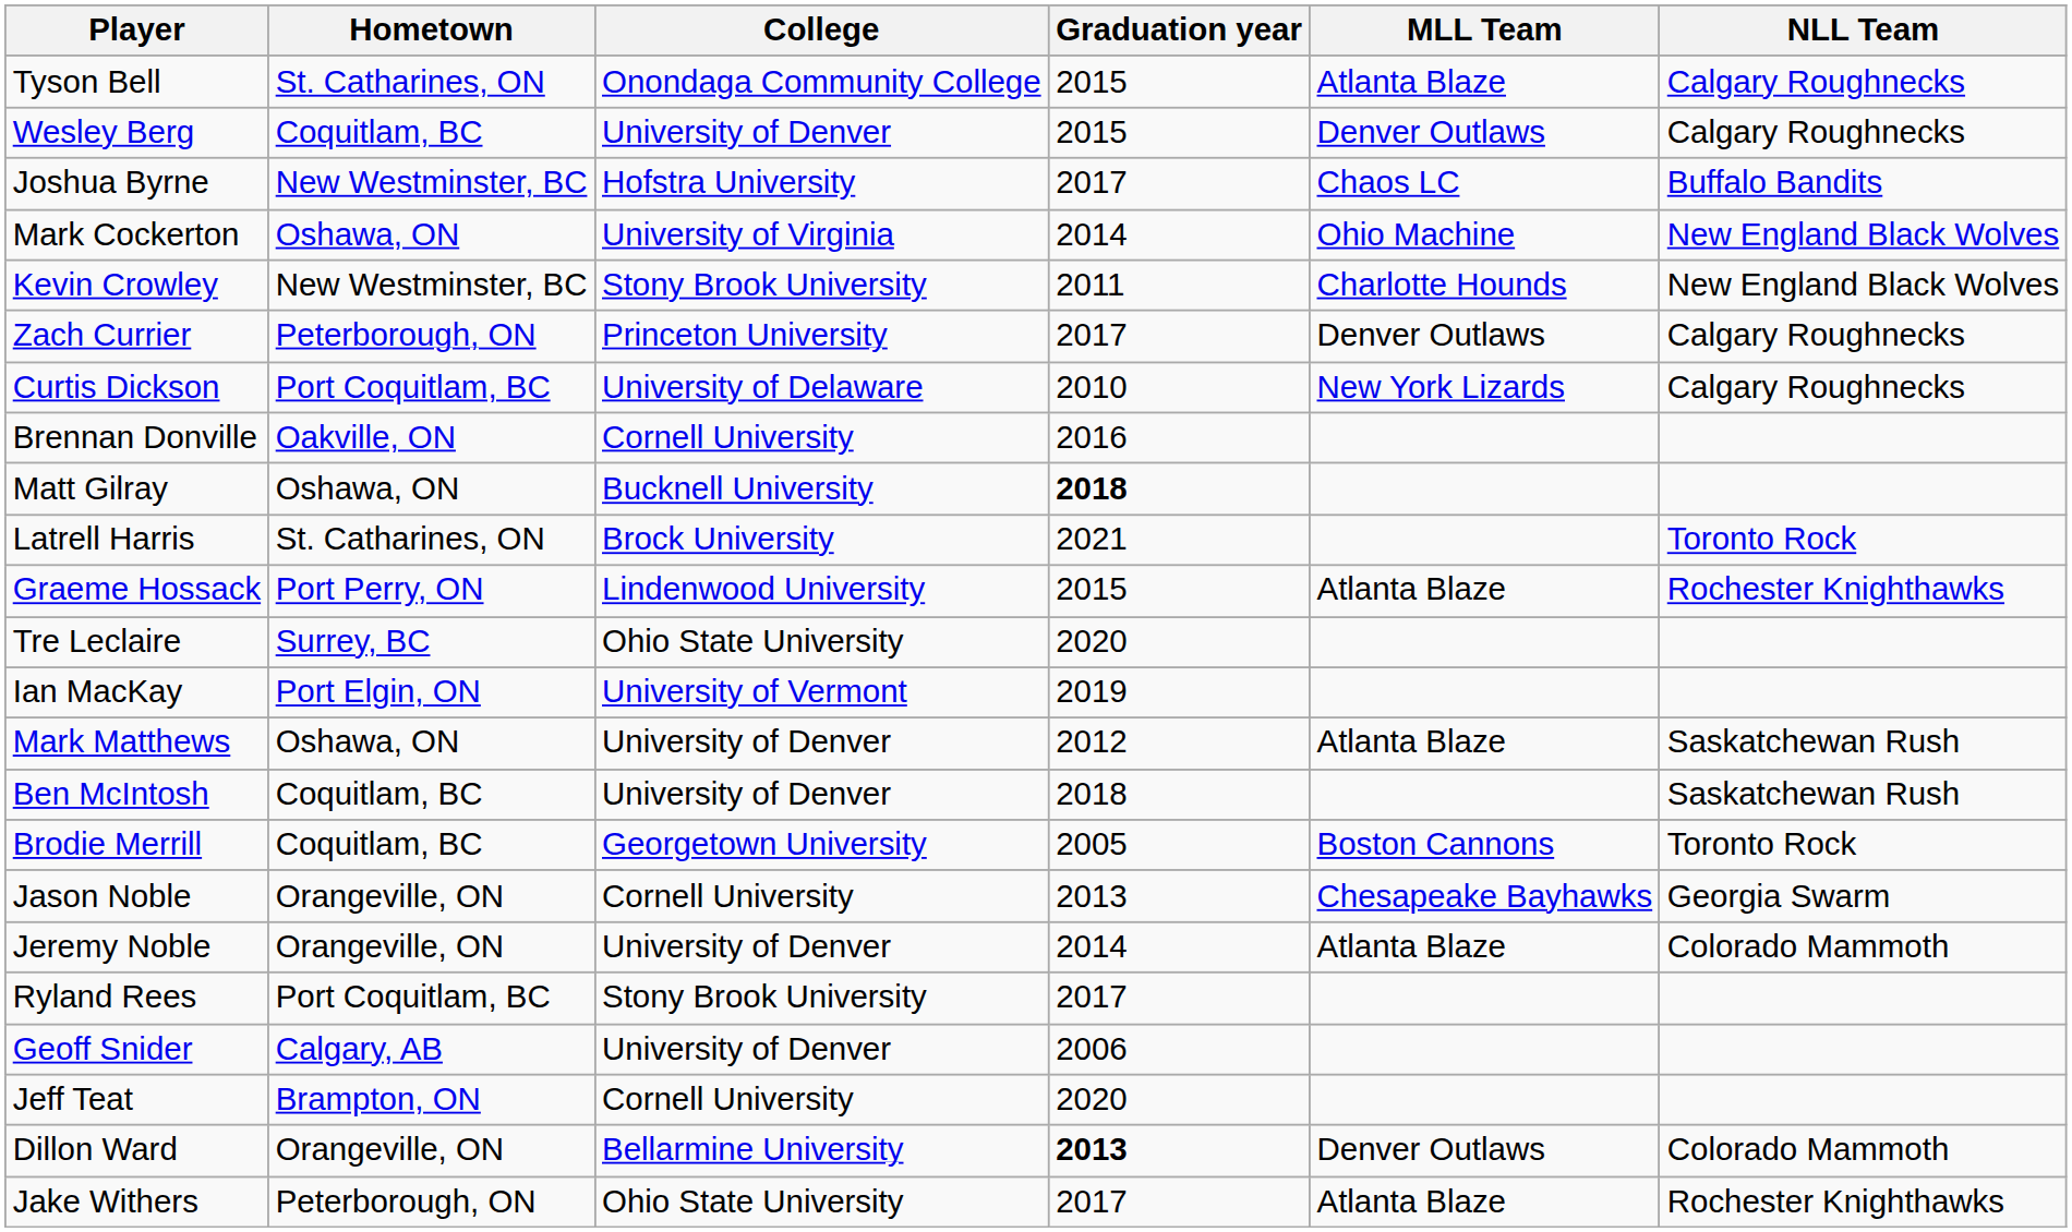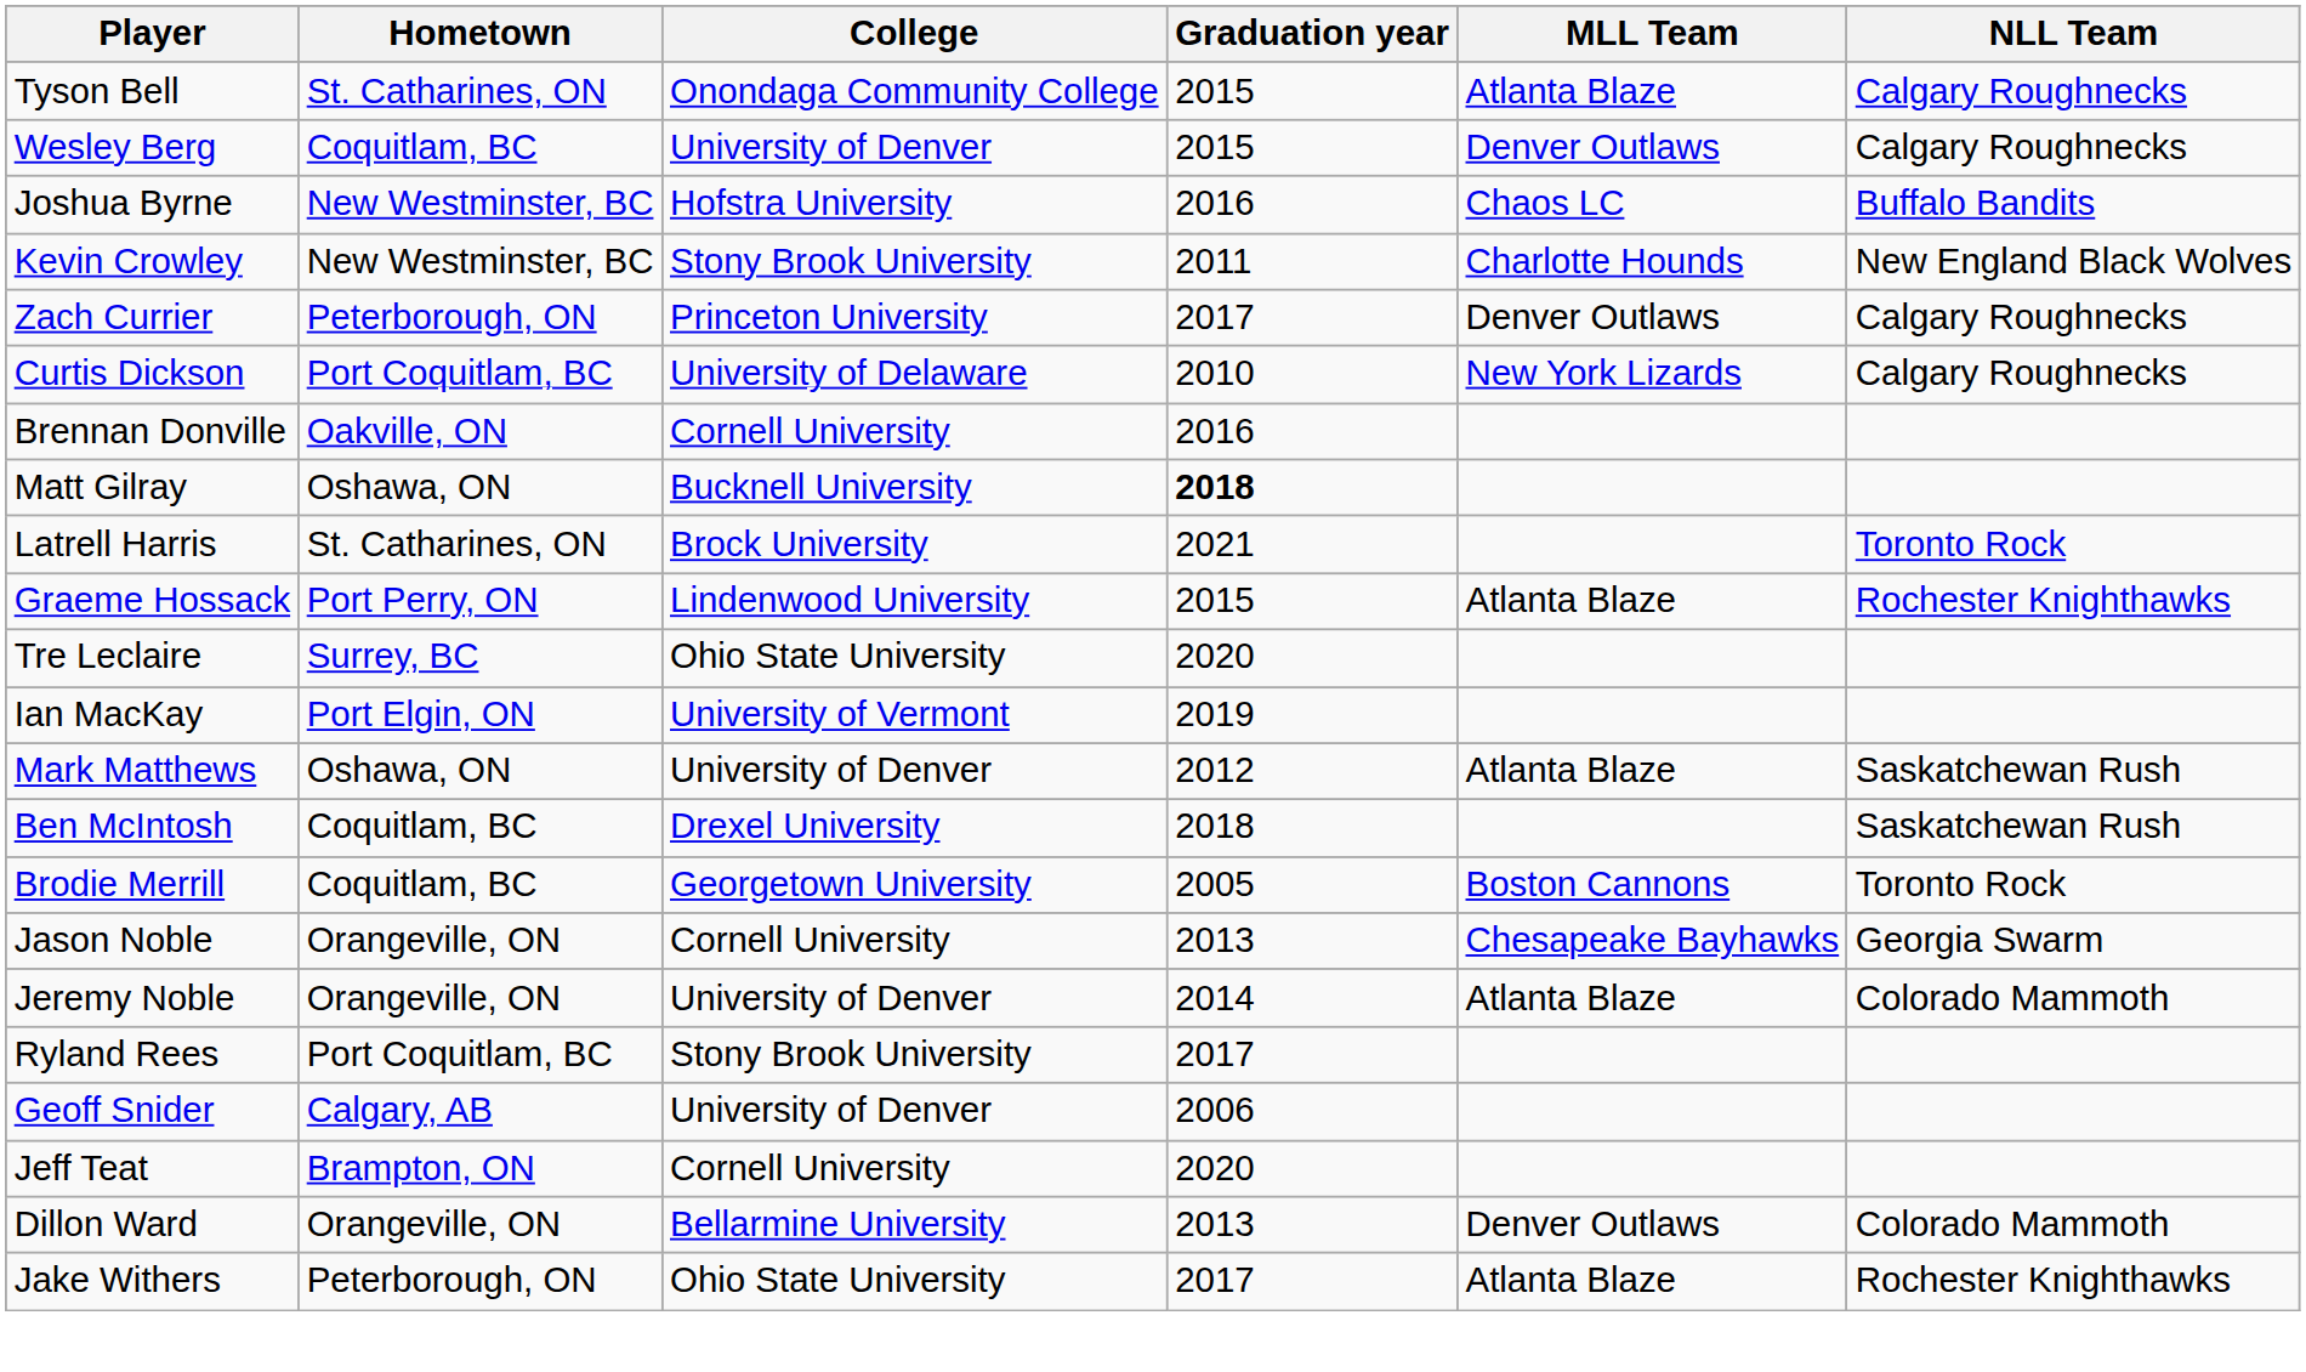 <table class="wikitable">
 <tr>
 <th>Player</th>
 <th>Hometown</th>
 <th>College</th>
 <th>Graduation year</th>
 <th>MLL Team</th>
 <th>NLL Team</th>
 </tr>
 <tr>
 <td>Tyson Bell</td>
 <td><a href='#'>St. Catharines, ON</a></td>
 <td><a href='#'>Onondaga Community College</a></td>
 <td>2015</td>
 <td><a href='#'>Atlanta Blaze</a></td>
 <td><a href='#'>Calgary Roughnecks</a></td>
 </tr>
 <tr>
 <td><a href='#'>Wesley Berg</a></td>
 <td><a href='#'>Coquitlam, BC</a></td>
 <td><a href='#'>University of Denver</a></td>
 <td>2015</td>
 <td><a href='#'>Denver Outlaws</a></td>
 <td>Calgary Roughnecks</td>
 </tr>
 <tr>
 <td>Joshua Byrne</td>
 <td><a href='#'>New Westminster, BC</a></td>
 <td><a href='#'>Hofstra University</a></td>
-<td>2017</td>
+<td>2016</td>
 <td><a href='#'>Chaos LC</a></td>
 <td><a href='#'>Buffalo Bandits</a></td>
-</tr>
-<tr>
-<td>Mark Cockerton</td>
-<td><a href='#'>Oshawa, ON</a></td>
-<td><a href='#'>University of Virginia</a></td>
-<td>2014</td>
-<td><a href='#'>Ohio Machine</a></td>
-<td><a href='#'>New England Black Wolves</a></td>
 </tr>
 <tr>
 <td><a href='#'>Kevin Crowley</a></td>
 <td>New Westminster, BC</td>
 <td><a href='#'>Stony Brook University</a></td>
 <td>2011</td>
 <td><a href='#'>Charlotte Hounds</a></td>
 <td>New England Black Wolves</td>
 </tr>
 <tr>
 <td><a href='#'>Zach Currier</a></td>
 <td><a href='#'>Peterborough, ON</a></td>
 <td><a href='#'>Princeton University</a></td>
 <td>2017</td>
 <td>Denver Outlaws</td>
 <td>Calgary Roughnecks</td>
 </tr>
 <tr>
 <td><a href='#'>Curtis Dickson</a></td>
 <td><a href='#'>Port Coquitlam, BC</a></td>
 <td><a href='#'>University of Delaware</a></td>
 <td>2010</td>
 <td><a href='#'>New York Lizards</a></td>
 <td>Calgary Roughnecks</td>
 </tr>
 <tr>
 <td>Brennan Donville</td>
 <td><a href='#'>Oakville, ON</a></td>
 <td><a href='#'>Cornell University</a></td>
 <td>2016</td>
 <td></td>
 <td></td>
 </tr>
 <tr>
 <td>Matt Gilray</td>
 <td>Oshawa, ON</td>
 <td><a href='#'>Bucknell University</a></td>
 <td><strong>2018</strong></td>
 <td></td>
 <td></td>
 </tr>
 <tr>
 <td>Latrell Harris</td>
 <td>St. Catharines, ON</td>
 <td><a href='#'>Brock University</a></td>
 <td>2021</td>
 <td></td>
 <td><a href='#'>Toronto Rock</a></td>
 </tr>
 <tr>
 <td><a href='#'>Graeme Hossack</a></td>
 <td><a href='#'>Port Perry, ON</a></td>
 <td><a href='#'>Lindenwood University</a></td>
 <td>2015</td>
 <td>Atlanta Blaze</td>
 <td><a href='#'>Rochester Knighthawks</a></td>
 </tr>
 <tr>
 <td>Tre Leclaire</td>
 <td><a href='#'>Surrey, BC</a></td>
 <td>Ohio State University</td>
 <td>2020</td>
 <td></td>
 <td></td>
 </tr>
 <tr>
 <td>Ian MacKay</td>
 <td><a href='#'>Port Elgin, ON</a></td>
 <td><a href='#'>University of Vermont</a></td>
 <td>2019</td>
 <td></td>
 <td></td>
 </tr>
 <tr>
 <td><a href='#'>Mark Matthews</a></td>
 <td>Oshawa, ON</td>
 <td>University of Denver</td>
 <td>2012</td>
 <td>Atlanta Blaze</td>
 <td>Saskatchewan Rush</td>
 </tr>
 <tr>
 <td><a href='#'>Ben McIntosh</a></td>
 <td>Coquitlam, BC</td>
-<td>University of Denver</td>
+<td><a href='#'>Drexel University</a></td>
 <td>2018</td>
 <td></td>
 <td>Saskatchewan Rush</td>
 </tr>
 <tr>
 <td><a href='#'>Brodie Merrill</a></td>
 <td>Coquitlam, BC</td>
 <td><a href='#'>Georgetown University</a></td>
 <td>2005</td>
 <td><a href='#'>Boston Cannons</a></td>
 <td>Toronto Rock</td>
 </tr>
 <tr>
 <td>Jason Noble</td>
 <td>Orangeville, ON</td>
 <td>Cornell University</td>
 <td>2013</td>
 <td><a href='#'>Chesapeake Bayhawks</a></td>
 <td>Georgia Swarm</td>
 </tr>
 <tr>
 <td>Jeremy Noble</td>
 <td>Orangeville, ON</td>
 <td>University of Denver</td>
 <td>2014</td>
 <td>Atlanta Blaze</td>
 <td>Colorado Mammoth</td>
 </tr>
 <tr>
 <td>Ryland Rees</td>
 <td>Port Coquitlam, BC</td>
 <td>Stony Brook University</td>
 <td>2017</td>
 <td></td>
 <td></td>
 </tr>
 <tr>
 <td><a href='#'>Geoff Snider</a></td>
 <td><a href='#'>Calgary, AB</a></td>
 <td>University of Denver</td>
 <td>2006</td>
 <td></td>
 <td></td>
 </tr>
 <tr>
 <td>Jeff Teat</td>
 <td><a href='#'>Brampton, ON</a></td>
 <td>Cornell University</td>
 <td>2020</td>
 <td></td>
 <td></td>
 </tr>
 <tr>
 <td>Dillon Ward</td>
 <td>Orangeville, ON</td>
 <td><a href='#'>Bellarmine University</a></td>
-<td><strong>2013</strong></td>
+<td>2013</td>
 <td>Denver Outlaws</td>
 <td>Colorado Mammoth</td>
 </tr>
 <tr>
 <td>Jake Withers</td>
 <td>Peterborough, ON</td>
 <td>Ohio State University</td>
 <td>2017</td>
 <td>Atlanta Blaze</td>
 <td>Rochester Knighthawks</td>
 </tr>
 </table>
